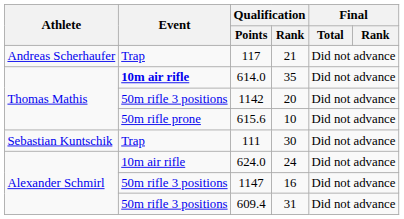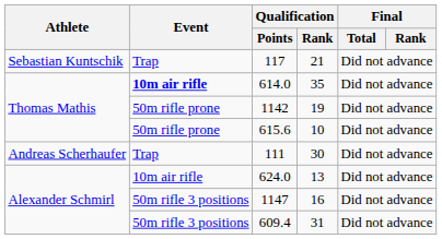 <table class="wikitable" style="font-size:90%">
 <tr>
 <th rowspan="2">Athlete</th>
 <th rowspan="2">Event</th>
 <th colspan=2>Qualification</th>
 <th colspan=2>Final</th>
 </tr>
 <tr style="font-size:95%">
 <th>Points</th>
 <th>Rank</th>
 <th>Total</th>
 <th>Rank</th>
 </tr>
 <tr align=center>
-<td align=left><a href='#'>Andreas Scherhaufer</a></td>
+<td align=left><a href='#'>Sebastian Kuntschik</a></td>
 <td align=left><a href='#'>Trap</a></td>
 <td>117</td>
 <td>21</td>
 <td colspan=2>Did not advance</td>
 </tr>
 <tr align=center>
 <td align=left rowspan=3><a href='#'>Thomas Mathis</a></td>
 <td align=left><strong><a href='#'>10m air rifle</a></strong></td>
 <td>614.0</td>
 <td>35</td>
 <td colspan=2>Did not advance</td>
 </tr>
 <tr align=center>
-<td align=left><a href='#'>50m rifle 3 positions</a></td>
+<td align=left><a href='#'>50m rifle prone</a></td>
 <td>1142</td>
-<td>20</td>
+<td>19</td>
 <td colspan=2>Did not advance</td>
 </tr>
 <tr align=center>
 <td align=left><a href='#'>50m rifle prone</a></td>
 <td>615.6</td>
 <td>10</td>
 <td colspan=2>Did not advance</td>
 </tr>
 <tr align=center>
-<td align=left><a href='#'>Sebastian Kuntschik</a></td>
+<td align=left><a href='#'>Andreas Scherhaufer</a></td>
 <td align=left><a href='#'>Trap</a></td>
 <td>111</td>
 <td>30</td>
 <td colspan=2>Did not advance</td>
 </tr>
 <tr align=center>
 <td align=left rowspan=3><a href='#'>Alexander Schmirl</a></td>
 <td align=left><a href='#'>10m air rifle</a></td>
 <td>624.0</td>
-<td>24</td>
+<td>13</td>
 <td colspan=2>Did not advance</td>
 </tr>
 <tr align=center>
 <td align=left><a href='#'>50m rifle 3 positions</a></td>
 <td>1147</td>
 <td>16</td>
 <td colspan=2>Did not advance</td>
 </tr>
 <tr align=center>
 <td align=left><a href='#'>50m rifle 3 positions</a></td>
 <td>609.4</td>
 <td>31</td>
 <td colspan=2>Did not advance</td>
 </tr>
 </table>
